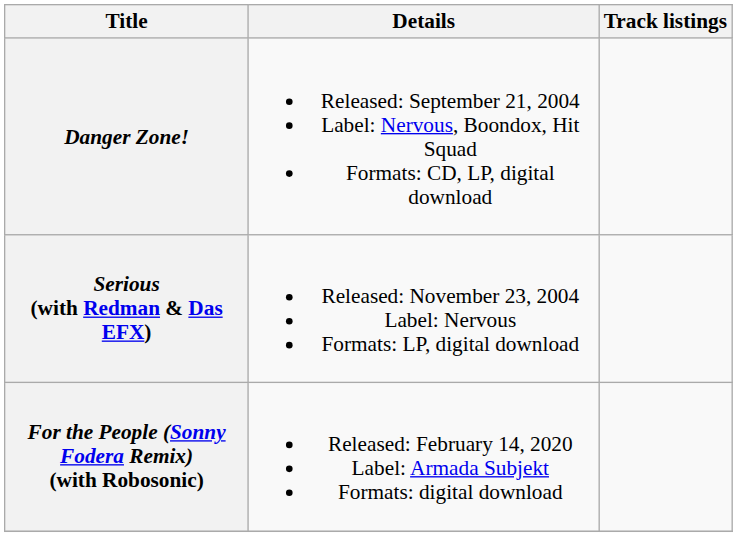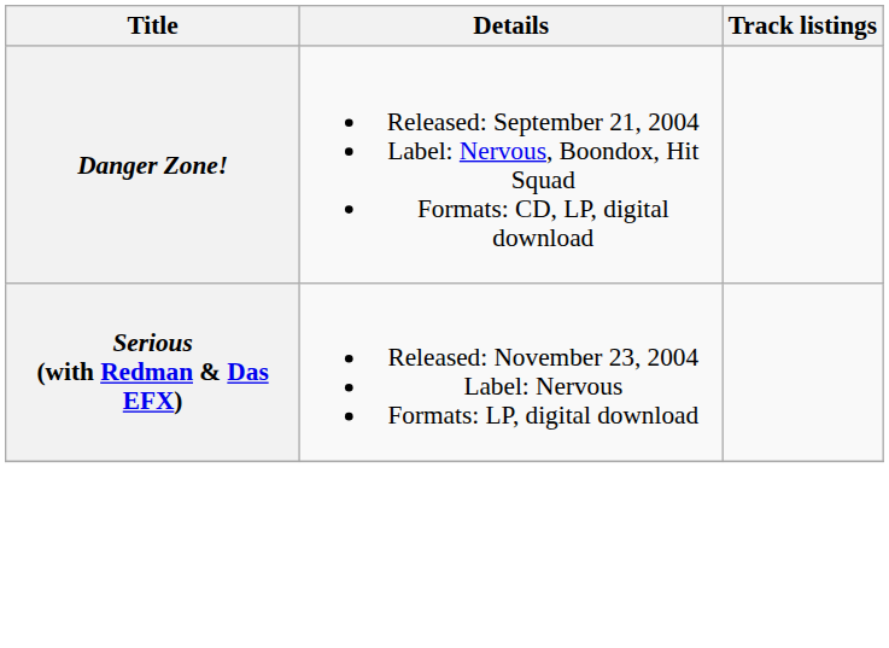 <table class="wikitable plainrowheaders" style="text-align:center;">
 <tr>
 <th scope="col" rowspan="1" style="width:11em;">Title</th>
 <th scope="col" rowspan="1" style="width:16em;">Details</th>
 <th scope="col">Track listings</th>
 </tr>
 <tr>
 <th scope="row"><em>Danger Zone!</em></th>
 <td><br><ul><li>Released: September 21, 2004</li><li>Label: <a href='#'>Nervous</a>, Boondox, Hit Squad</li><li>Formats: CD, LP, digital download</li></ul></td>
 <td align="left" style="font-size: 85%;"><br></td>
 </tr>
 <tr>
 <th scope="row"><em>Serious</em><br><span>(with <a href='#'>Redman</a> & <a href='#'>Das EFX</a>)</span></th>
 <td><br><ul><li>Released: November 23, 2004</li><li>Label: Nervous</li><li>Formats: LP, digital download</li></ul></td>
 <td align="left" style="font-size: 85%;"><br></td>
 </tr>
 <tr>
-<th scope="row"><em>For the People (<a href='#'>Sonny Fodera</a> Remix)</em><br><span>(with Robosonic)</span></th>
-<td><br><ul><li>Released: February 14, 2020</li><li>Label: <a href='#'>Armada Subjekt</a></li><li>Formats: digital download</li></ul></td>
-<td align="left" style="font-size: 85%;"><br></td>
-</tr>
-<tr>
 </tr>
 </table>
